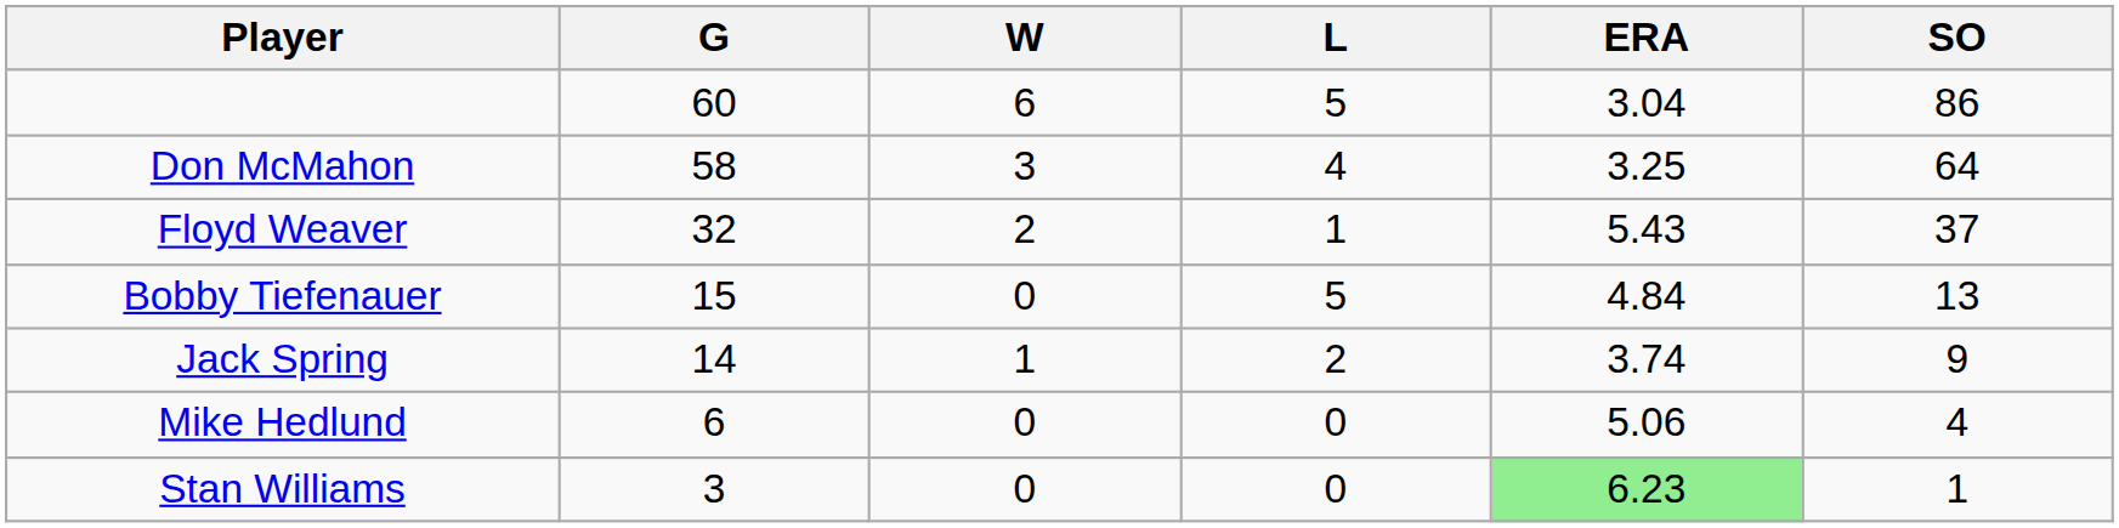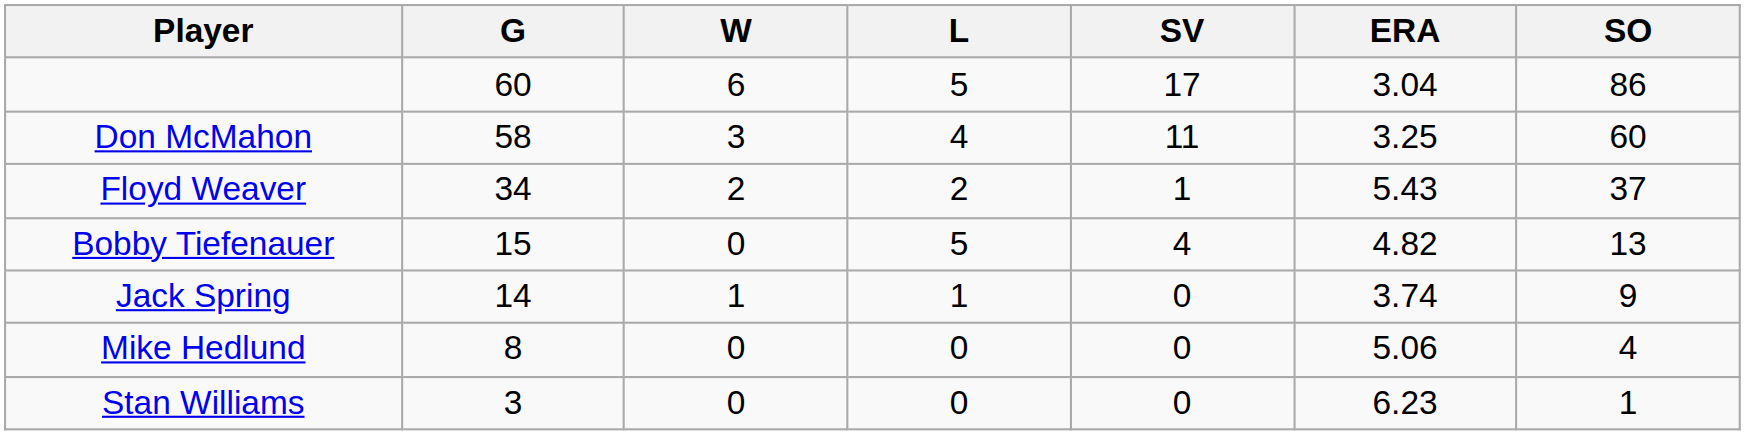 <table class="wikitable sortable">
 <tr>
 <th bgcolor="#DDDDFF" width="16%">Player</th>
 <th bgcolor="#DDDDFF" width="9%">G</th>
 <th bgcolor="#DDDDFF" width="9%">W</th>
 <th bgcolor="#DDDDFF" width="9%">L</th>
+<th bgcolor="#DDDDFF" width="9%">SV</th>
 <th bgcolor="#DDDDFF" width="9%">ERA</th>
 <th bgcolor="#DDDDFF" width="9%">SO</th>
 </tr>
 <tr align="center">
 <td></td>
 <td>60</td>
 <td>6</td>
 <td>5</td>
+<td>17</td>
 <td>3.04</td>
 <td>86</td>
 </tr>
 <tr align="center">
 <td><a href='#'>Don McMahon</a></td>
 <td>58</td>
 <td>3</td>
 <td>4</td>
+<td>11</td>
 <td>3.25</td>
-<td>64</td>
+<td>60</td>
 </tr>
 <tr align="center">
 <td><a href='#'>Floyd Weaver</a></td>
-<td>32</td>
+<td>34</td>
+<td>2</td>
 <td>2</td>
 <td>1</td>
 <td>5.43</td>
 <td>37</td>
 </tr>
 <tr align="center">
 <td><a href='#'>Bobby Tiefenauer</a></td>
 <td>15</td>
 <td>0</td>
 <td>5</td>
-<td>4.84</td>
+<td>4</td>
+<td>4.82</td>
 <td>13</td>
 </tr>
 <tr align="center">
 <td><a href='#'>Jack Spring</a></td>
 <td>14</td>
 <td>1</td>
-<td>2</td>
+<td>1</td>
+<td>0</td>
 <td>3.74</td>
 <td>9</td>
 </tr>
 <tr align="center">
 <td><a href='#'>Mike Hedlund</a></td>
-<td>6</td>
+<td>8</td>
+<td>0</td>
 <td>0</td>
 <td>0</td>
 <td>5.06</td>
 <td>4</td>
 </tr>
 <tr align="center">
 <td><a href='#'>Stan Williams</a></td>
 <td>3</td>
 <td>0</td>
 <td>0</td>
-<td style="background: lightgreen;">6.23</td>
+<td>0</td>
+<td>6.23</td>
 <td>1</td>
 </tr>
 </table>
